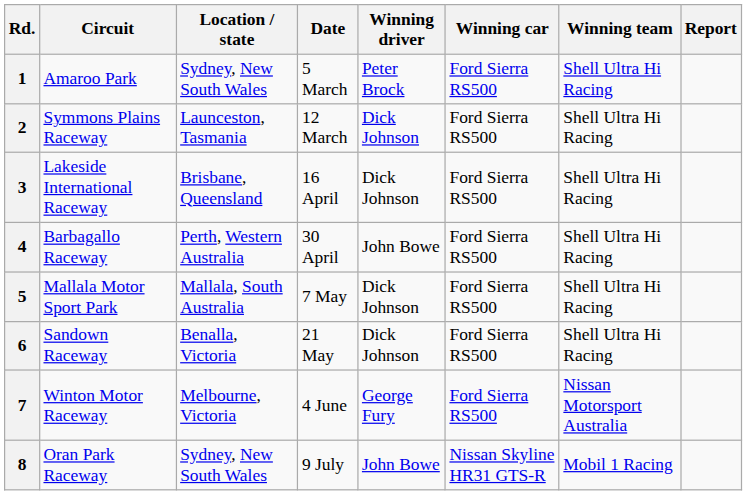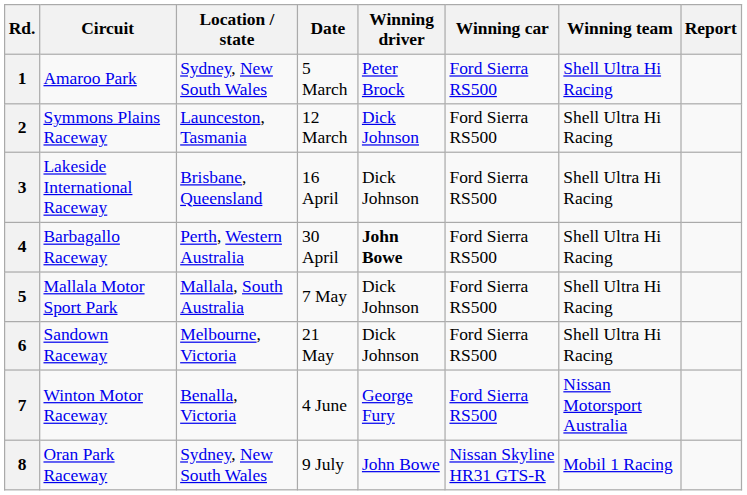 <table class="wikitable" style="font-size: 90%">
 <tr>
 <th>Rd.</th>
 <th>Circuit</th>
 <th>Location / state</th>
 <th>Date</th>
 <th>Winning driver</th>
 <th>Winning car</th>
 <th>Winning team</th>
 <th>Report</th>
 </tr>
 <tr>
 <th>1</th>
 <td><a href='#'>Amaroo Park</a></td>
 <td><a href='#'>Sydney</a>, <a href='#'>New South Wales</a></td>
 <td>5 March</td>
 <td> <a href='#'>Peter Brock</a></td>
 <td><a href='#'>Ford Sierra RS500</a></td>
 <td><a href='#'>Shell Ultra Hi Racing</a></td>
 <td></td>
 </tr>
 <tr>
 <th>2</th>
 <td><a href='#'>Symmons Plains Raceway</a></td>
 <td><a href='#'>Launceston</a>, <a href='#'>Tasmania</a></td>
 <td>12 March</td>
 <td> <a href='#'>Dick Johnson</a></td>
 <td>Ford Sierra RS500</td>
 <td>Shell Ultra Hi Racing</td>
 <td></td>
 </tr>
 <tr>
 <th>3</th>
 <td><a href='#'>Lakeside International Raceway</a></td>
 <td><a href='#'>Brisbane</a>, <a href='#'>Queensland</a></td>
 <td>16 April</td>
 <td> Dick Johnson</td>
 <td>Ford Sierra RS500</td>
 <td>Shell Ultra Hi Racing</td>
 <td></td>
 </tr>
 <tr>
 <th>4</th>
 <td><a href='#'>Barbagallo Raceway</a></td>
 <td><a href='#'>Perth</a>, <a href='#'>Western Australia</a></td>
 <td>30 April</td>
-<td> John Bowe</td>
+<td><strong> John Bowe</strong></td>
 <td>Ford Sierra RS500</td>
 <td>Shell Ultra Hi Racing</td>
 <td></td>
 </tr>
 <tr>
 <th>5</th>
 <td><a href='#'>Mallala Motor Sport Park</a></td>
 <td><a href='#'>Mallala</a>, <a href='#'>South Australia</a></td>
 <td>7 May</td>
 <td> Dick Johnson</td>
 <td>Ford Sierra RS500</td>
 <td>Shell Ultra Hi Racing</td>
 <td></td>
 </tr>
 <tr>
 <th>6</th>
 <td><a href='#'>Sandown Raceway</a></td>
-<td><a href='#'>Benalla</a>, <a href='#'>Victoria</a></td>
+<td><a href='#'>Melbourne</a>, <a href='#'>Victoria</a></td>
 <td>21 May</td>
 <td> Dick Johnson</td>
 <td>Ford Sierra RS500</td>
 <td>Shell Ultra Hi Racing</td>
 <td></td>
 </tr>
 <tr>
 <th>7</th>
 <td><a href='#'>Winton Motor Raceway</a></td>
-<td><a href='#'>Melbourne</a>, <a href='#'>Victoria</a></td>
+<td><a href='#'>Benalla</a>, <a href='#'>Victoria</a></td>
 <td>4 June</td>
 <td> <a href='#'>George Fury</a></td>
 <td><a href='#'>Ford Sierra RS500</a></td>
 <td><a href='#'>Nissan Motorsport Australia</a></td>
 <td></td>
 </tr>
 <tr>
 <th>8</th>
 <td><a href='#'>Oran Park Raceway</a></td>
 <td><a href='#'>Sydney</a>, <a href='#'>New South Wales</a></td>
 <td>9 July</td>
 <td> <a href='#'>John Bowe</a></td>
 <td><a href='#'>Nissan Skyline HR31 GTS-R</a></td>
 <td><a href='#'>Mobil 1 Racing</a></td>
 <td></td>
 </tr>
 </table>
